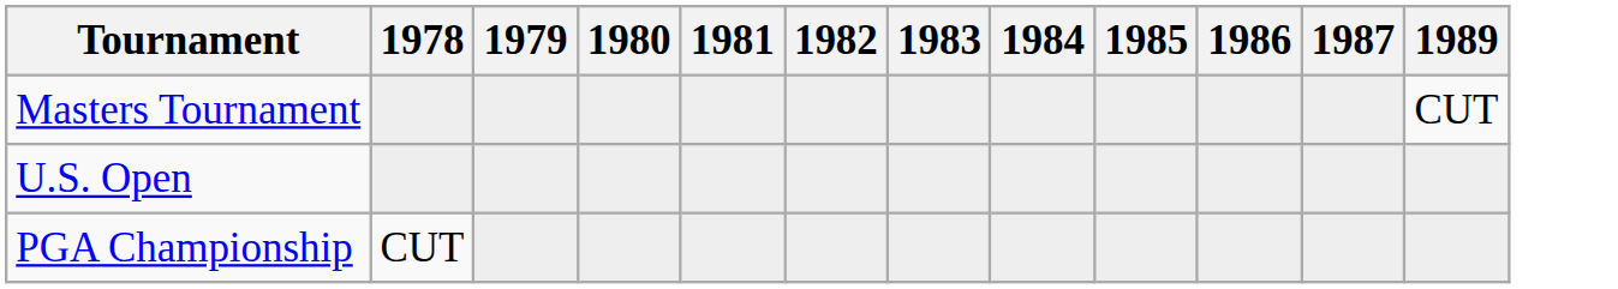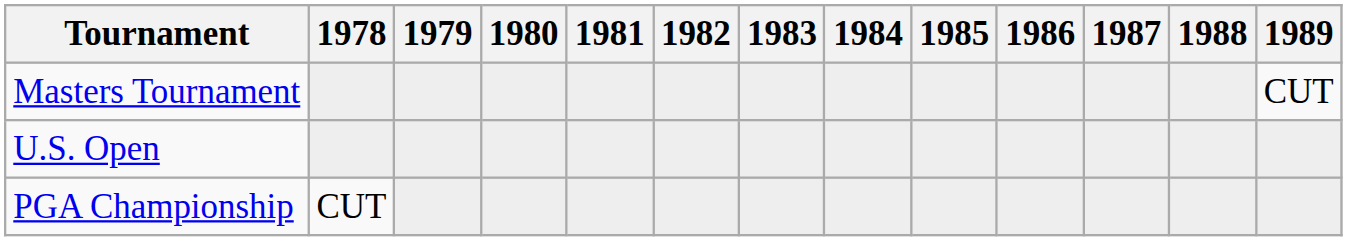 <table class="wikitable" style="font-size:95%;">
 <tr>
 <th>Tournament</th>
 <th>1978</th>
 <th>1979</th>
 <th>1980</th>
 <th>1981</th>
 <th>1982</th>
 <th>1983</th>
 <th>1984</th>
 <th>1985</th>
 <th>1986</th>
 <th>1987</th>
+<th>1988</th>
 <th>1989</th>
 </tr>
 <tr>
 <td><a href='#'>Masters Tournament</a></td>
+<td style="background:#eeeeee;"></td>
 <td style="background:#eeeeee;"></td>
 <td style="background:#eeeeee;"></td>
 <td style="background:#eeeeee;"></td>
 <td style="background:#eeeeee;"></td>
 <td style="background:#eeeeee;"></td>
 <td style="background:#eeeeee;"></td>
 <td style="background:#eeeeee;"></td>
 <td style="background:#eeeeee;"></td>
 <td style="background:#eeeeee;"></td>
 <td style="background:#eeeeee;"></td>
 <td align=center>CUT</td>
 </tr>
 <tr>
 <td><a href='#'>U.S. Open</a></td>
 <td style="background:#eeeeee;"></td>
 <td style="background:#eeeeee;"></td>
 <td style="background:#eeeeee;"></td>
 <td style="background:#eeeeee;"></td>
 <td style="background:#eeeeee;"></td>
 <td style="background:#eeeeee;"></td>
 <td style="background:#eeeeee;"></td>
 <td style="background:#eeeeee;"></td>
 <td style="background:#eeeeee;"></td>
 <td style="background:#eeeeee;"></td>
 <td style="background:#eeeeee;"></td>
+<td style="background:#eeeeee;"></td>
 </tr>
 <tr>
 <td><a href='#'>PGA Championship</a></td>
 <td align=center>CUT</td>
 <td style="background:#eeeeee;"></td>
 <td style="background:#eeeeee;"></td>
 <td style="background:#eeeeee;"></td>
 <td style="background:#eeeeee;"></td>
 <td style="background:#eeeeee;"></td>
 <td style="background:#eeeeee;"></td>
 <td style="background:#eeeeee;"></td>
 <td style="background:#eeeeee;"></td>
 <td style="background:#eeeeee;"></td>
 <td style="background:#eeeeee;"></td>
+<td style="background:#eeeeee;"></td>
 </tr>
 </table>
